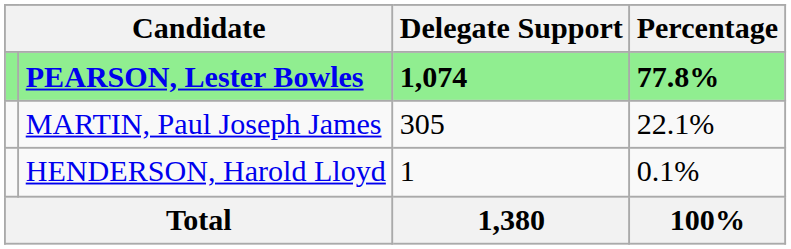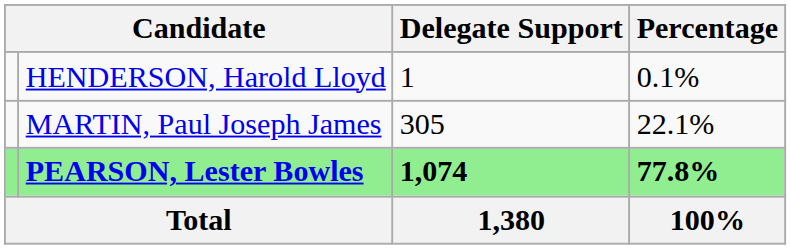 <table class="wikitable">
 <tr>
 <th colspan="2">Candidate</th>
 <th>Delegate Support</th>
 <th>Percentage</th>
+</tr>
+<tr>
+<td></td>
+<td><a href='#'>HENDERSON, Harold Lloyd</a></td>
+<td>1</td>
+<td>0.1%</td>
+</tr>
+<tr>
+<td></td>
+<td><a href='#'>MARTIN, Paul Joseph James</a></td>
+<td>305</td>
+<td>22.1%</td>
 </tr>
 <tr style="background:lightgreen;">
 <td></td>
 <td><strong><a href='#'>PEARSON, Lester Bowles</a></strong></td>
 <td><strong>1,074</strong></td>
 <td><strong>77.8%</strong></td>
 </tr>
 <tr>
-<td></td>
-<td><a href='#'>MARTIN, Paul Joseph James</a></td>
-<td>305</td>
-<td>22.1%</td>
-</tr>
-<tr>
-<td></td>
-<td><a href='#'>HENDERSON, Harold Lloyd</a></td>
-<td>1</td>
-<td>0.1%</td>
-</tr>
-<tr>
 <th colspan="2">Total</th>
 <th>1,380</th>
 <th>100%</th>
 </tr>
 </table>
